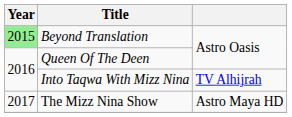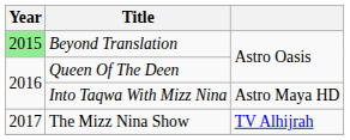 <table class="wikitable">
 <tr>
 <th>Year</th>
 <th>Title</th>
 <th></th>
 </tr>
 <tr>
 <td style="background: lightgreen;">2015</td>
 <td><em>Beyond Translation</em></td>
 <td rowspan="2">Astro Oasis</td>
 </tr>
 <tr>
 <td rowspan="2">2016</td>
 <td><em>Queen Of The Deen</em></td>
 </tr>
 <tr>
 <td><em>Into Taqwa With Mizz Nina</em></td>
-<td><a href='#'>TV Alhijrah</a></td>
+<td>Astro Maya HD</td>
 </tr>
 <tr>
 <td>2017</td>
 <td>The Mizz Nina Show</td>
-<td>Astro Maya HD</td>
+<td><a href='#'>TV Alhijrah</a></td>
 </tr>
 <tr>
 </tr>
 </table>
